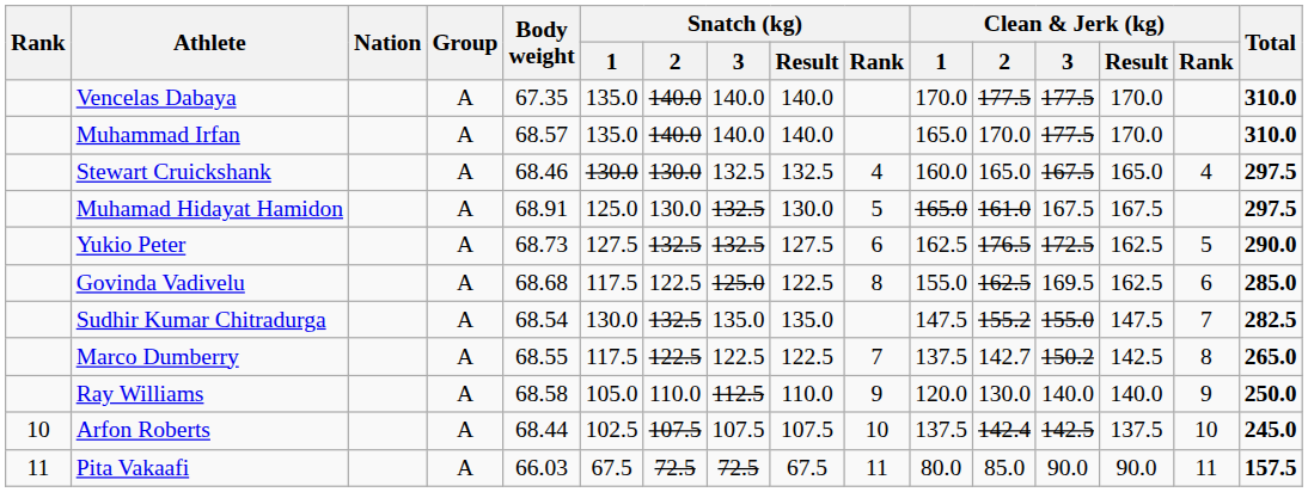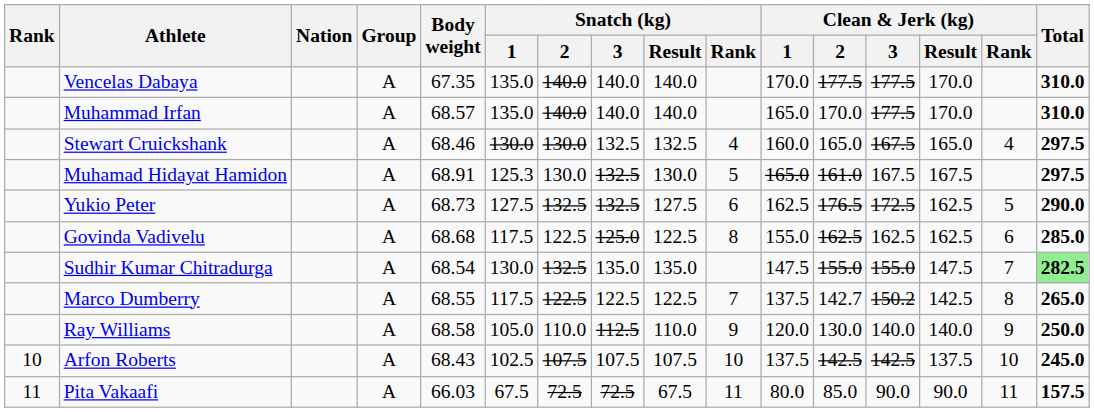 <table class="wikitable sortable" style="text-align:center;">
 <tr>
 <th rowspan=2>Rank</th>
 <th rowspan=2>Athlete</th>
 <th rowspan=2>Nation</th>
 <th rowspan=2>Group</th>
 <th rowspan=2>Body<br>weight</th>
 <th colspan=5>Snatch (kg)</th>
 <th colspan=5>Clean & Jerk (kg)</th>
 <th rowspan=2>Total</th>
 </tr>
 <tr>
 <th>1</th>
 <th>2</th>
 <th>3</th>
 <th>Result</th>
 <th>Rank</th>
 <th>1</th>
 <th>2</th>
 <th>3</th>
 <th>Result</th>
 <th>Rank</th>
 </tr>
 <tr>
 <td></td>
 <td align=left><a href='#'>Vencelas Dabaya</a></td>
 <td align=left></td>
 <td>A</td>
 <td>67.35</td>
 <td>135.0</td>
 <td><s>140.0</s></td>
 <td>140.0</td>
 <td>140.0</td>
 <td></td>
 <td>170.0</td>
 <td><s>177.5</s></td>
 <td><s>177.5</s></td>
 <td>170.0</td>
 <td></td>
 <td><strong>310.0</strong></td>
 </tr>
 <tr>
 <td></td>
 <td align=left><a href='#'>Muhammad Irfan</a></td>
 <td align=left></td>
 <td>A</td>
 <td>68.57</td>
 <td>135.0</td>
 <td><s>140.0</s></td>
 <td>140.0</td>
 <td>140.0</td>
 <td></td>
 <td>165.0</td>
 <td>170.0</td>
 <td><s>177.5</s></td>
 <td>170.0</td>
 <td></td>
 <td><strong>310.0</strong></td>
 </tr>
 <tr>
 <td></td>
 <td align=left><a href='#'>Stewart Cruickshank</a></td>
 <td align=left></td>
 <td>A</td>
 <td>68.46</td>
 <td><s>130.0</s></td>
 <td><s>130.0</s></td>
 <td>132.5</td>
 <td>132.5</td>
 <td>4</td>
 <td>160.0</td>
 <td>165.0</td>
 <td><s>167.5</s></td>
 <td>165.0</td>
 <td>4</td>
 <td><strong>297.5</strong></td>
 </tr>
 <tr>
 <td></td>
 <td align=left><a href='#'>Muhamad Hidayat Hamidon</a></td>
 <td align=left></td>
 <td>A</td>
 <td>68.91</td>
-<td>125.0</td>
+<td>125.3</td>
 <td>130.0</td>
 <td><s>132.5</s></td>
 <td>130.0</td>
 <td>5</td>
 <td><s>165.0</s></td>
 <td><s>161.0</s></td>
 <td>167.5</td>
 <td>167.5</td>
 <td></td>
 <td><strong>297.5</strong></td>
 </tr>
 <tr>
 <td></td>
 <td align=left><a href='#'>Yukio Peter</a></td>
 <td align=left></td>
 <td>A</td>
 <td>68.73</td>
 <td>127.5</td>
 <td><s>132.5</s></td>
 <td><s>132.5</s></td>
 <td>127.5</td>
 <td>6</td>
 <td>162.5</td>
 <td><s>176.5</s></td>
 <td><s>172.5</s></td>
 <td>162.5</td>
 <td>5</td>
 <td><strong>290.0</strong></td>
 </tr>
 <tr>
 <td></td>
 <td align=left><a href='#'>Govinda Vadivelu</a></td>
 <td align=left></td>
 <td>A</td>
 <td>68.68</td>
 <td>117.5</td>
 <td>122.5</td>
 <td><s>125.0</s></td>
 <td>122.5</td>
 <td>8</td>
 <td>155.0</td>
 <td><s>162.5</s></td>
-<td>169.5</td>
+<td>162.5</td>
 <td>162.5</td>
 <td>6</td>
 <td><strong>285.0</strong></td>
 </tr>
 <tr>
 <td></td>
 <td align=left><a href='#'>Sudhir Kumar Chitradurga</a></td>
 <td align=left></td>
 <td>A</td>
 <td>68.54</td>
 <td>130.0</td>
 <td><s>132.5</s></td>
 <td>135.0</td>
 <td>135.0</td>
 <td></td>
 <td>147.5</td>
-<td><s>155.2</s></td>
+<td><s>155.0</s></td>
 <td><s>155.0</s></td>
 <td>147.5</td>
 <td>7</td>
-<td><strong>282.5</strong></td>
+<td style="background: lightgreen;"><strong>282.5</strong></td>
 </tr>
 <tr>
 <td></td>
 <td align=left><a href='#'>Marco Dumberry</a></td>
 <td align=left></td>
 <td>A</td>
 <td>68.55</td>
 <td>117.5</td>
 <td><s>122.5</s></td>
 <td>122.5</td>
 <td>122.5</td>
 <td>7</td>
 <td>137.5</td>
 <td>142.7</td>
 <td><s>150.2</s></td>
 <td>142.5</td>
 <td>8</td>
 <td><strong>265.0</strong></td>
 </tr>
 <tr>
 <td></td>
 <td align=left><a href='#'>Ray Williams</a></td>
 <td align=left></td>
 <td>A</td>
 <td>68.58</td>
 <td>105.0</td>
 <td>110.0</td>
 <td><s>112.5</s></td>
 <td>110.0</td>
 <td>9</td>
 <td>120.0</td>
 <td>130.0</td>
 <td>140.0</td>
 <td>140.0</td>
 <td>9</td>
 <td><strong>250.0</strong></td>
 </tr>
 <tr>
 <td>10</td>
 <td align=left><a href='#'>Arfon Roberts</a></td>
 <td align=left></td>
 <td>A</td>
-<td>68.44</td>
+<td>68.43</td>
 <td>102.5</td>
 <td><s>107.5</s></td>
 <td>107.5</td>
 <td>107.5</td>
 <td>10</td>
 <td>137.5</td>
-<td><s>142.4</s></td>
+<td><s>142.5</s></td>
 <td><s>142.5</s></td>
 <td>137.5</td>
 <td>10</td>
 <td><strong>245.0</strong></td>
 </tr>
 <tr>
 <td>11</td>
 <td align=left><a href='#'>Pita Vakaafi</a></td>
 <td align=left></td>
 <td>A</td>
 <td>66.03</td>
 <td>67.5</td>
 <td><s>72.5</s></td>
 <td><s>72.5</s></td>
 <td>67.5</td>
 <td>11</td>
 <td>80.0</td>
 <td>85.0</td>
 <td>90.0</td>
 <td>90.0</td>
 <td>11</td>
 <td><strong>157.5</strong></td>
 </tr>
 </table>
